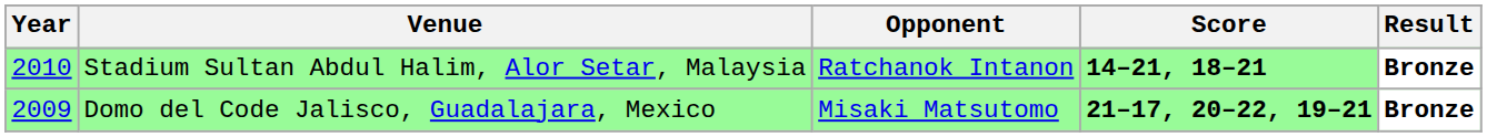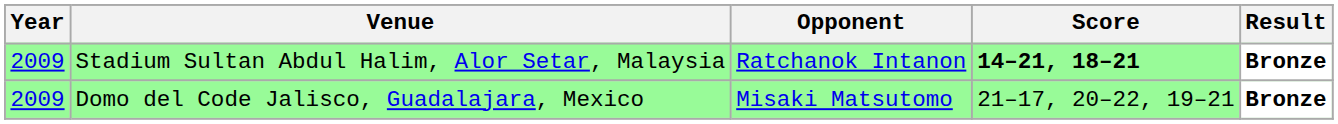 <table class="sortable wikitable" style="font-size: 90%;">
 <tr>
 <th>Year</th>
 <th>Venue</th>
 <th>Opponent</th>
 <th>Score</th>
 <th>Result</th>
 </tr>
 <tr style="background:#98FB98">
-<td align="center"><a href='#'>2010</a></td>
+<td align="center"><a href='#'>2009</a></td>
 <td align="left">Stadium Sultan Abdul Halim, <a href='#'>Alor Setar</a>, Malaysia</td>
 <td align="left"> <a href='#'>Ratchanok Intanon</a></td>
 <td align="left"><strong>14–21, 18–21</strong></td>
 <td style="text-align:left; background:white"> <strong>Bronze</strong></td>
 </tr>
 <tr style="background:#98FB98">
 <td align="center"><a href='#'>2009</a></td>
 <td align="left">Domo del Code Jalisco, <a href='#'>Guadalajara</a>, Mexico</td>
 <td align="left"> <a href='#'>Misaki Matsutomo</a></td>
-<td align="left"><strong>21–17, 20–22, 19–21</strong></td>
+<td align="left">21–17, 20–22, 19–21</td>
 <td style="text-align:left; background:white"> <strong>Bronze</strong></td>
 </tr>
 </table>
